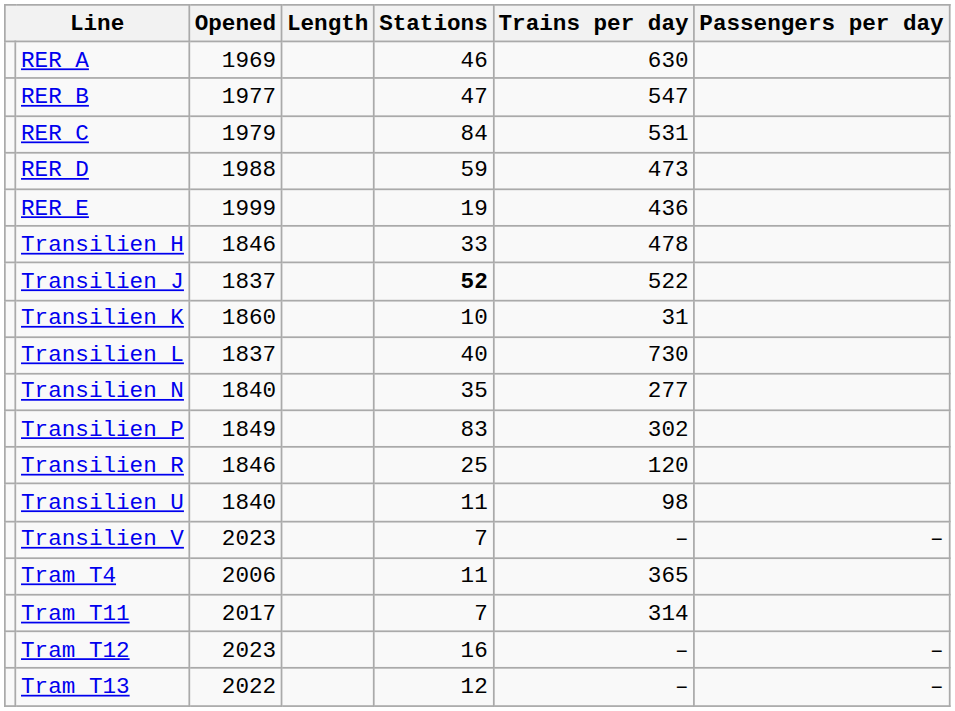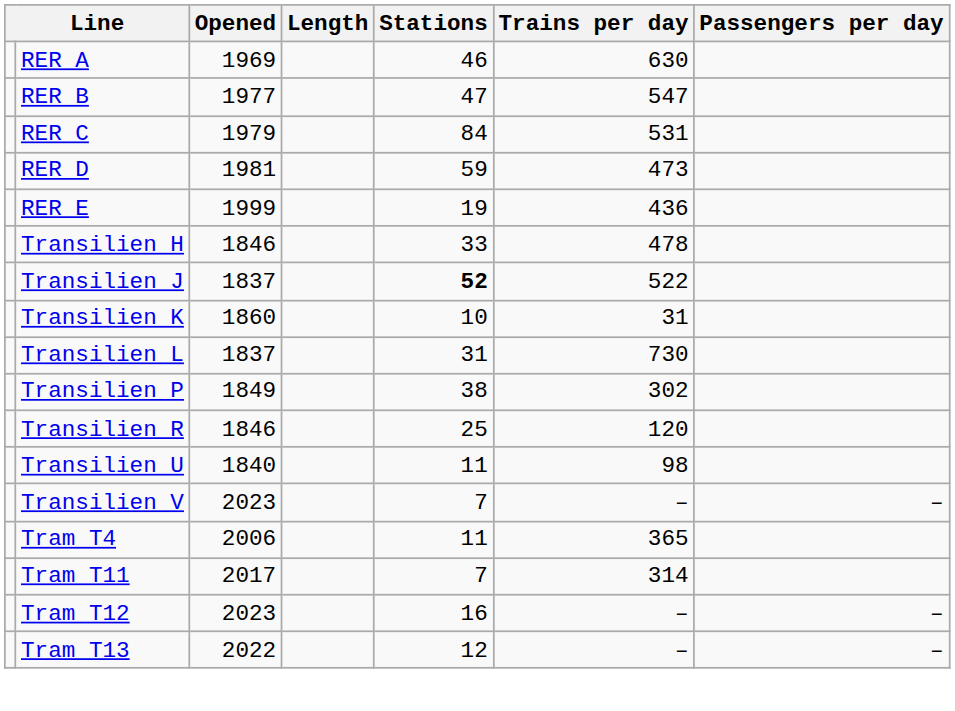 <table class="wikitable sortable" style="text-align:right;">
 <tr>
 <th colspan="2">Line</th>
 <th>Opened</th>
 <th>Length</th>
 <th>Stations</th>
 <th>Trains per day</th>
 <th>Passengers per day</th>
 </tr>
 <tr>
 <td style="text-align:left;"></td>
 <td style="text-align:left;"><a href='#'>RER A</a></td>
 <td>1969</td>
 <td></td>
 <td>46</td>
 <td>630</td>
 <td></td>
 </tr>
 <tr>
 <td style="text-align:left;"></td>
 <td style="text-align:left;"><a href='#'>RER B</a></td>
 <td>1977</td>
 <td></td>
 <td>47</td>
 <td>547</td>
 <td></td>
 </tr>
 <tr>
 <td style="text-align:left;"></td>
 <td style="text-align:left;"><a href='#'>RER C</a></td>
 <td>1979</td>
 <td></td>
 <td>84</td>
 <td>531</td>
 <td></td>
 </tr>
 <tr>
 <td style="text-align:left;"></td>
 <td style="text-align:left;"><a href='#'>RER D</a></td>
-<td>1988</td>
+<td>1981</td>
 <td></td>
 <td>59</td>
 <td>473</td>
 <td></td>
 </tr>
 <tr>
 <td style="text-align:left;"></td>
 <td style="text-align:left;"><a href='#'>RER E</a></td>
 <td>1999</td>
 <td></td>
 <td>19</td>
 <td>436</td>
 <td></td>
 </tr>
 <tr>
 <td style="text-align:left;"></td>
 <td style="text-align:left;"><a href='#'>Transilien H</a></td>
 <td>1846</td>
 <td></td>
 <td>33</td>
 <td>478</td>
 <td></td>
 </tr>
 <tr>
 <td style="text-align:left;"></td>
 <td style="text-align:left;"><a href='#'>Transilien J</a></td>
 <td>1837</td>
 <td></td>
 <td><strong>52</strong></td>
 <td>522</td>
 <td></td>
 </tr>
 <tr>
 <td style="text-align:left;"></td>
 <td style="text-align:left;"><a href='#'>Transilien K</a></td>
 <td>1860</td>
 <td></td>
 <td>10</td>
 <td>31</td>
 <td></td>
 </tr>
 <tr>
 <td style="text-align:left;"></td>
 <td style="text-align:left;"><a href='#'>Transilien L</a></td>
 <td>1837</td>
 <td></td>
-<td>40</td>
+<td>31</td>
 <td>730</td>
-<td></td>
-</tr>
-<tr>
-<td style="text-align:left;"></td>
-<td style="text-align:left;"><a href='#'>Transilien N</a></td>
-<td>1840</td>
-<td></td>
-<td>35</td>
-<td>277</td>
 <td></td>
 </tr>
 <tr>
 <td style="text-align:left;"></td>
 <td style="text-align:left;"><a href='#'>Transilien P</a></td>
 <td>1849</td>
 <td></td>
-<td>83</td>
+<td>38</td>
 <td>302</td>
 <td></td>
 </tr>
 <tr>
 <td style="text-align:left;"></td>
 <td style="text-align:left;"><a href='#'>Transilien R</a></td>
 <td>1846</td>
 <td></td>
 <td>25</td>
 <td>120</td>
 <td></td>
 </tr>
 <tr>
 <td style="text-align:left;"></td>
 <td style="text-align:left;"><a href='#'>Transilien U</a></td>
 <td>1840</td>
 <td></td>
 <td>11</td>
 <td>98</td>
 <td></td>
 </tr>
 <tr>
 <td style="text-align:left;"></td>
 <td style="text-align:left;"><a href='#'>Transilien V</a></td>
 <td>2023</td>
 <td></td>
 <td>7</td>
 <td>–</td>
 <td>–</td>
 </tr>
 <tr>
 <td style="text-align:left;"></td>
 <td style="text-align:left;"><a href='#'>Tram T4</a></td>
 <td>2006</td>
 <td></td>
 <td>11</td>
 <td>365</td>
 <td></td>
 </tr>
 <tr>
 <td style="text-align:left;"></td>
 <td style="text-align:left;"><a href='#'>Tram T11</a></td>
 <td>2017</td>
 <td></td>
 <td>7</td>
 <td>314</td>
 <td></td>
 </tr>
 <tr>
 <td style="text-align:left;"></td>
 <td style="text-align:left;"><a href='#'>Tram T12</a></td>
 <td>2023</td>
 <td></td>
 <td>16</td>
 <td>–</td>
 <td>–</td>
 </tr>
 <tr>
 <td style="text-align:left;"></td>
 <td style="text-align:left;"><a href='#'>Tram T13</a></td>
 <td>2022</td>
 <td></td>
 <td>12</td>
 <td>–</td>
 <td>–</td>
 </tr>
 </table>
